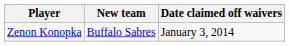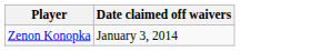 <table class="wikitable">
 <tr>
 <th>Player</th>
-<th>New team</th>
 <th>Date claimed off waivers</th>
 </tr>
 <tr>
 <td><a href='#'>Zenon Konopka</a></td>
-<td><a href='#'>Buffalo Sabres</a></td>
 <td>January 3, 2014</td>
 </tr>
 </table>
